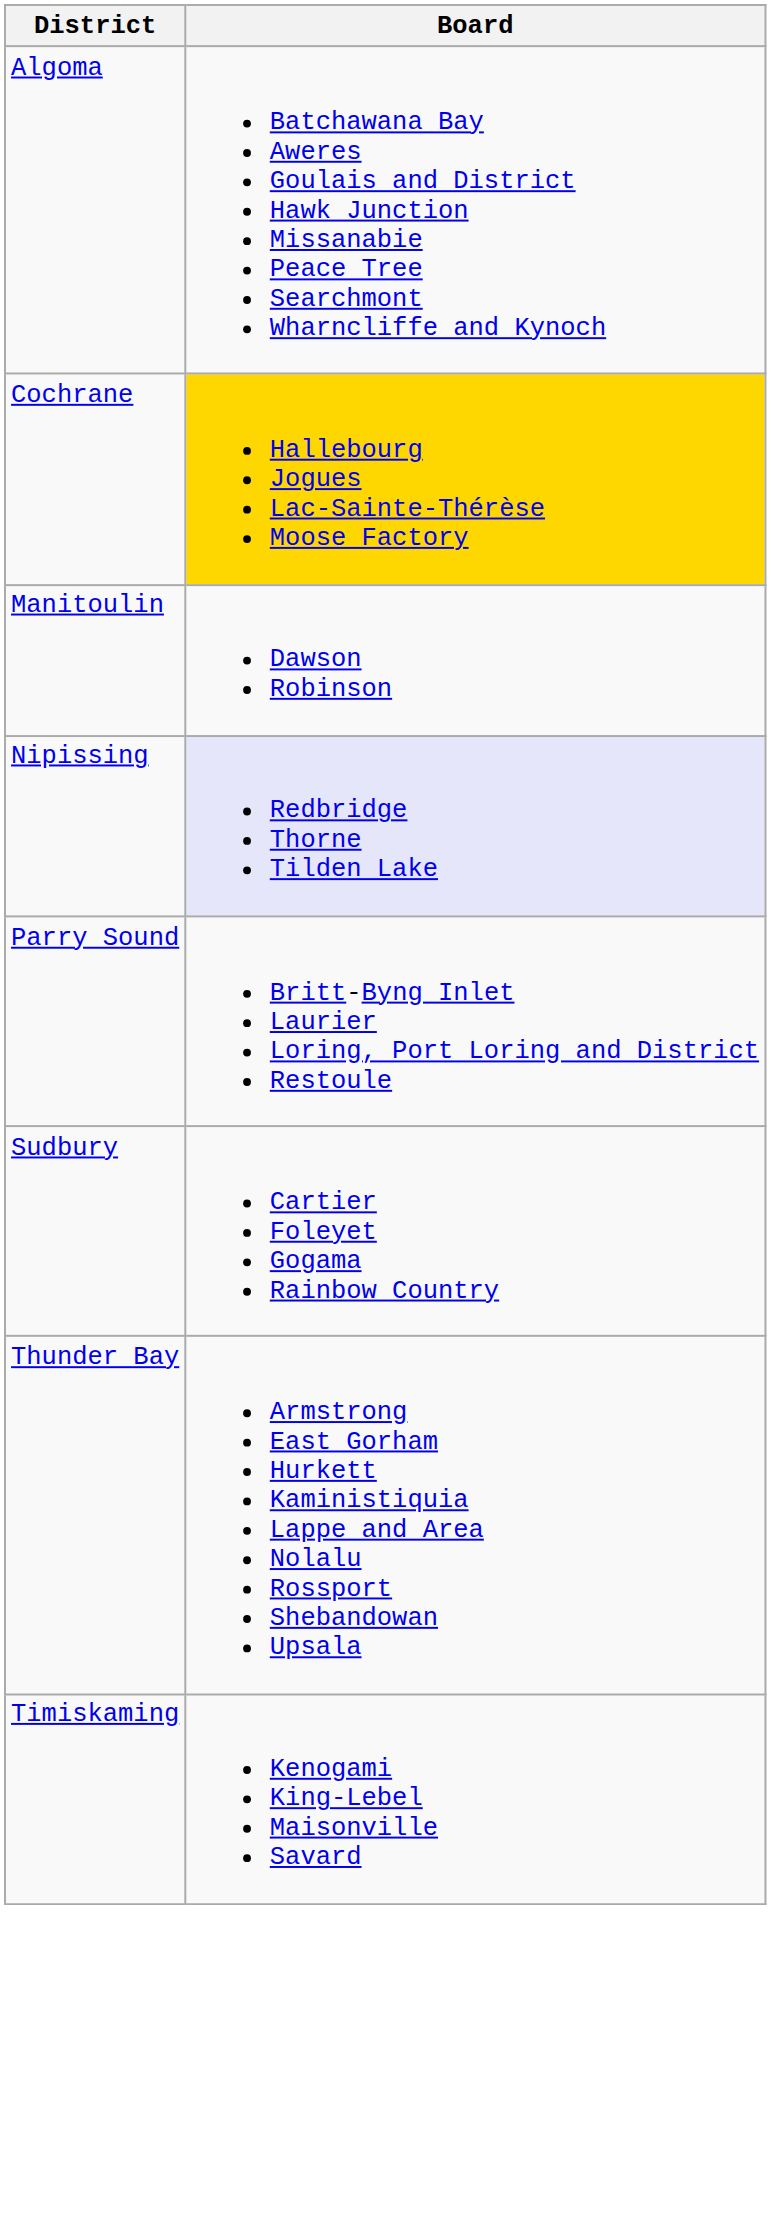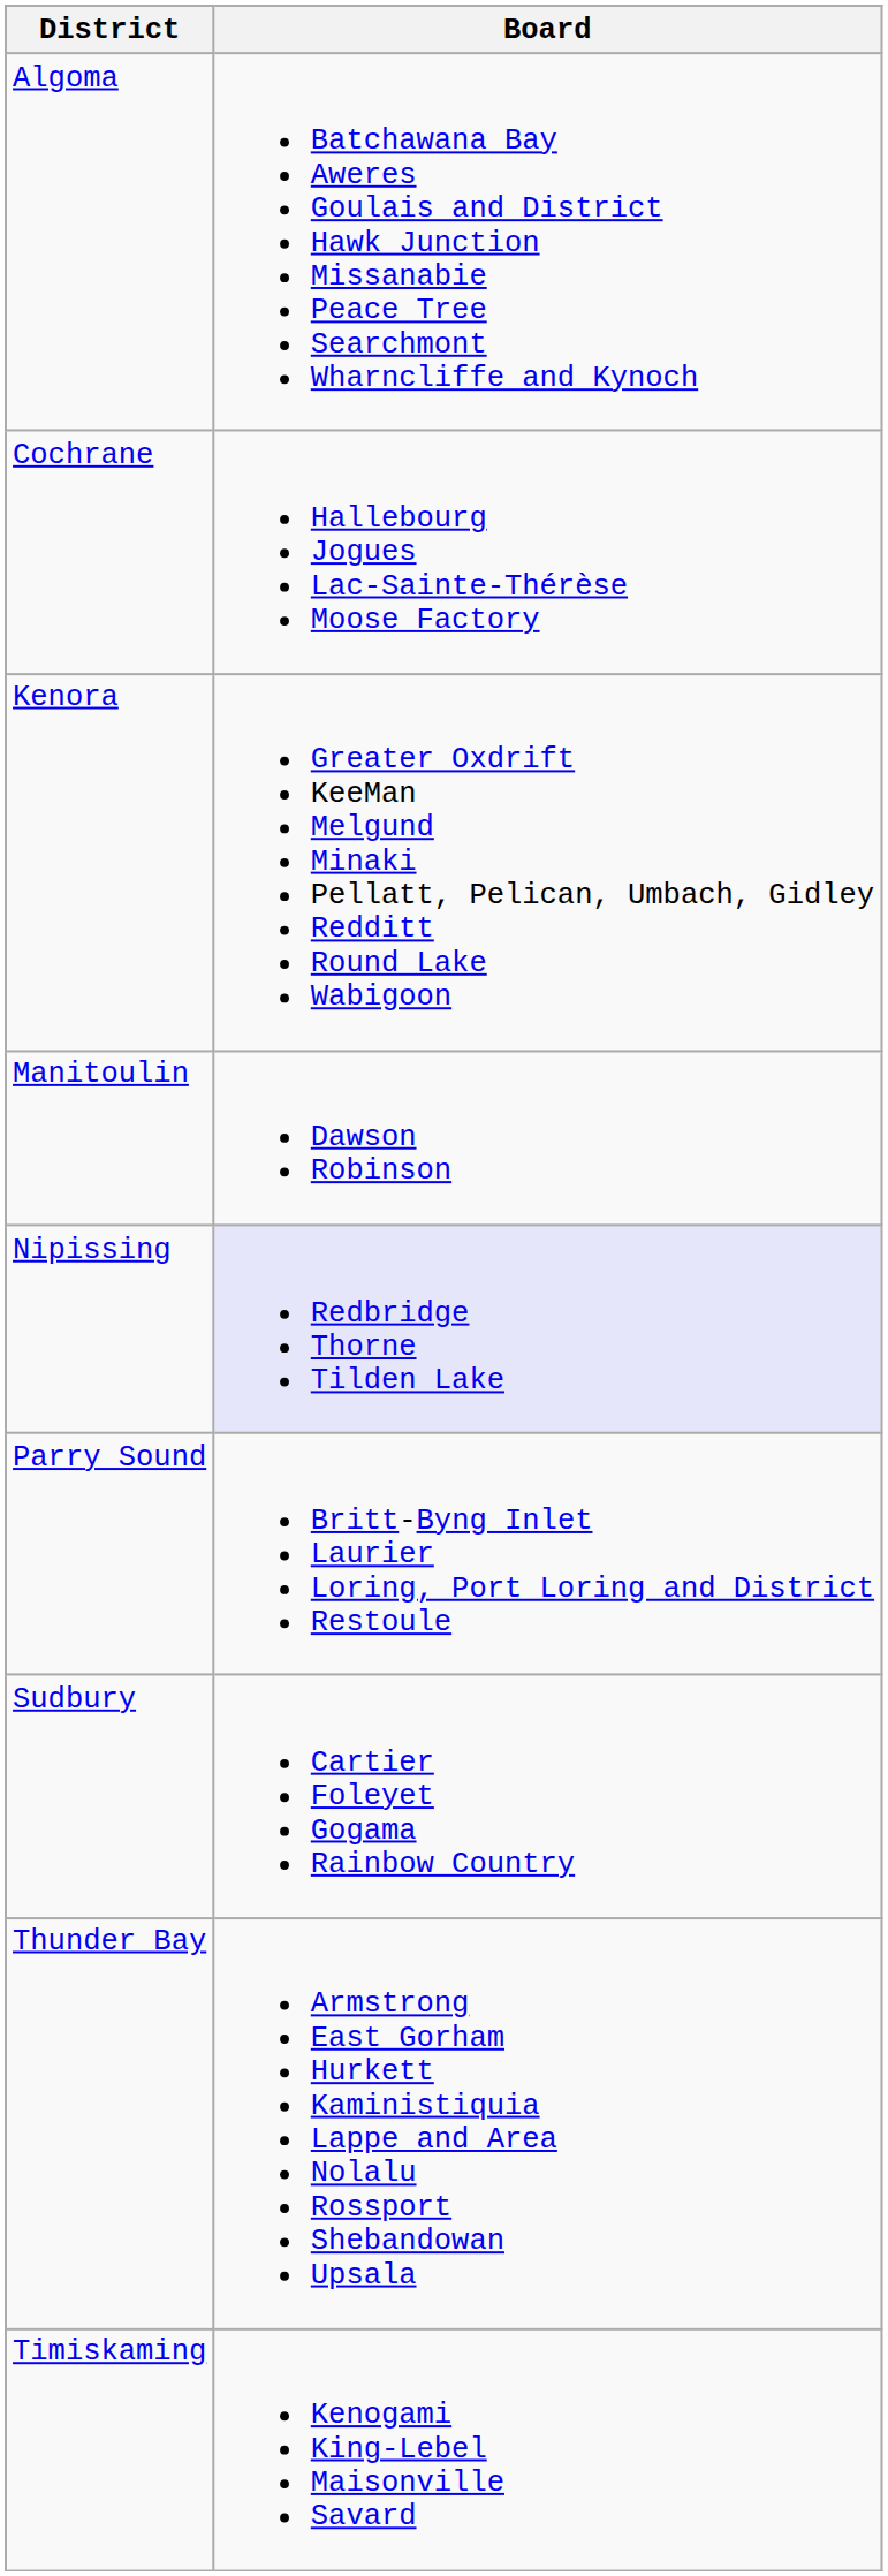 <table class="wikitable">
 <tr>
 <th>District</th>
 <th>Board</th>
 </tr>
 <tr valign = "top">
 <td><a href='#'>Algoma</a></td>
 <td><br><ul><li><a href='#'>Batchawana Bay</a></li><li><a href='#'>Aweres</a></li><li><a href='#'>Goulais and District</a></li><li><a href='#'>Hawk Junction</a></li><li><a href='#'>Missanabie</a></li><li><a href='#'>Peace Tree</a></li><li><a href='#'>Searchmont</a></li><li><a href='#'>Wharncliffe and Kynoch</a></li></ul></td>
 </tr>
 <tr valign = "top">
 <td><a href='#'>Cochrane</a></td>
-<td style="background: gold;"><br><ul><li><a href='#'>Hallebourg</a></li><li><a href='#'>Jogues</a></li><li><a href='#'>Lac-Sainte-Thérèse</a></li><li><a href='#'>Moose Factory</a></li></ul></td>
+<td><br><ul><li><a href='#'>Hallebourg</a></li><li><a href='#'>Jogues</a></li><li><a href='#'>Lac-Sainte-Thérèse</a></li><li><a href='#'>Moose Factory</a></li></ul></td>
+</tr>
+<tr valign = "top">
+<td><a href='#'>Kenora</a></td>
+<td><br><ul><li><a href='#'>Greater Oxdrift</a></li><li>KeeMan</li><li><a href='#'>Melgund</a></li><li><a href='#'>Minaki</a></li><li>Pellatt, Pelican, Umbach, Gidley</li><li><a href='#'>Redditt</a></li><li><a href='#'>Round Lake</a></li><li><a href='#'>Wabigoon</a></li></ul></td>
 </tr>
 <tr valign = "top">
 <td><a href='#'>Manitoulin</a></td>
 <td><br><ul><li><a href='#'>Dawson</a></li><li><a href='#'>Robinson</a></li></ul></td>
 </tr>
 <tr valign = "top">
 <td><a href='#'>Nipissing</a></td>
 <td style="background: lavender;"><br><ul><li><a href='#'>Redbridge</a></li><li><a href='#'>Thorne</a></li><li><a href='#'>Tilden Lake</a></li></ul></td>
 </tr>
 <tr valign = "top">
 <td><a href='#'>Parry Sound</a></td>
 <td><br><ul><li><a href='#'>Britt</a>-<a href='#'>Byng Inlet</a></li><li><a href='#'>Laurier</a></li><li><a href='#'>Loring, Port Loring and District</a></li><li><a href='#'>Restoule</a></li></ul></td>
 </tr>
 <tr valign = "top">
 <td><a href='#'>Sudbury</a></td>
 <td><br><ul><li><a href='#'>Cartier</a></li><li><a href='#'>Foleyet</a></li><li><a href='#'>Gogama</a></li><li><a href='#'>Rainbow Country</a></li></ul></td>
 </tr>
 <tr valign = "top">
 <td><a href='#'>Thunder Bay</a></td>
 <td><br><ul><li><a href='#'>Armstrong</a></li><li><a href='#'>East Gorham</a></li><li><a href='#'>Hurkett</a></li><li><a href='#'>Kaministiquia</a></li><li><a href='#'>Lappe and Area</a></li><li><a href='#'>Nolalu</a></li><li><a href='#'>Rossport</a></li><li><a href='#'>Shebandowan</a></li><li><a href='#'>Upsala</a></li></ul></td>
 </tr>
 <tr valign = "top">
 <td><a href='#'>Timiskaming</a></td>
 <td><br><ul><li><a href='#'>Kenogami</a></li><li><a href='#'>King-Lebel</a></li><li><a href='#'>Maisonville</a></li><li><a href='#'>Savard</a></li></ul></td>
 </tr>
 </table>
